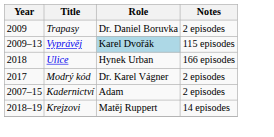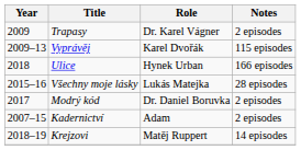 <table class="wikitable sortable">
 <tr>
 <th>Year</th>
 <th>Title</th>
 <th>Role</th>
 <th class="unsortable">Notes</th>
 </tr>
 <tr>
 <td>2009</td>
 <td><em>Trapasy</em></td>
-<td>Dr. Daniel Boruvka</td>
+<td>Dr. Karel Vágner</td>
 <td>2 episodes</td>
 </tr>
 <tr>
 <td>2009–13</td>
 <td><em><a href='#'>Vyprávěj</a></em></td>
-<td style="background: lightblue;">Karel Dvořák</td>
+<td>Karel Dvořák</td>
 <td>115 episodes</td>
 </tr>
 <tr>
 <td>2018</td>
 <td><em><a href='#'>Ulice</a></em></td>
 <td>Hynek Urban</td>
 <td>166 episodes</td>
 </tr>
 <tr>
+<td>2015–16</td>
+<td><em>Všechny moje lásky</em></td>
+<td>Lukás Matejka</td>
+<td>28 episodes</td>
+</tr>
+<tr>
 <td>2017</td>
 <td><em>Modrý kód</em></td>
-<td>Dr. Karel Vágner</td>
+<td>Dr. Daniel Boruvka</td>
 <td>2 episodes</td>
 </tr>
 <tr>
 <td>2007–15</td>
 <td><em>Kadernictví</em></td>
 <td>Adam</td>
 <td>2 episodes</td>
 </tr>
 <tr>
 <td>2018–19</td>
 <td><em>Krejzovi</em></td>
 <td>Matěj Ruppert</td>
 <td>14 episodes</td>
 </tr>
 <tr>
 </tr>
 </table>
